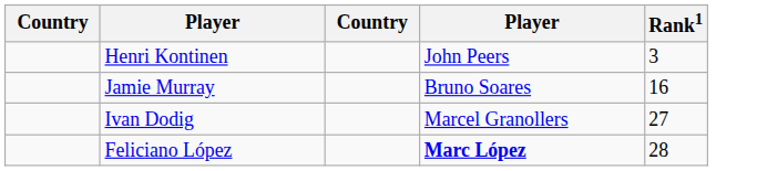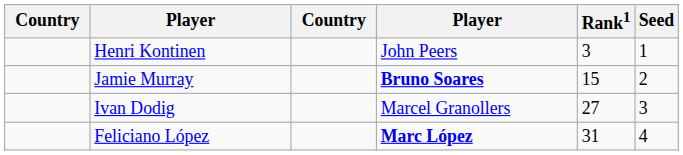 <table class="sortable wikitable">
 <tr>
 <th width="70">Country</th>
 <th width="175">Player</th>
 <th width="70">Country</th>
 <th width="175">Player</th>
 <th>Rank<sup>1</sup></th>
+<th>Seed</th>
 </tr>
 <tr>
 <td></td>
 <td><a href='#'>Henri Kontinen</a></td>
 <td></td>
 <td><a href='#'>John Peers</a></td>
 <td>3</td>
+<td>1</td>
 </tr>
 <tr>
 <td></td>
 <td><a href='#'>Jamie Murray</a></td>
 <td></td>
-<td><a href='#'>Bruno Soares</a></td>
-<td>16</td>
+<td><strong><a href='#'>Bruno Soares</a></strong></td>
+<td>15</td>
+<td>2</td>
 </tr>
 <tr>
 <td></td>
 <td><a href='#'>Ivan Dodig</a></td>
 <td></td>
 <td><a href='#'>Marcel Granollers</a></td>
 <td>27</td>
+<td>3</td>
 </tr>
 <tr>
 <td></td>
 <td><a href='#'>Feliciano López</a></td>
 <td></td>
 <td><strong><a href='#'>Marc López</a></strong></td>
-<td>28</td>
+<td>31</td>
+<td>4</td>
 </tr>
 </table>
